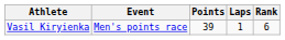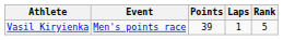 <table class=wikitable style="font-size:90%">
 <tr>
 <th>Athlete</th>
 <th>Event</th>
 <th>Points</th>
 <th>Laps</th>
 <th>Rank</th>
 </tr>
 <tr align=center>
 <td align=left><a href='#'>Vasil Kiryienka</a></td>
 <td align=left><a href='#'>Men's points race</a></td>
 <td>39</td>
 <td>1</td>
-<td>6</td>
+<td>5</td>
 </tr>
 </table>
